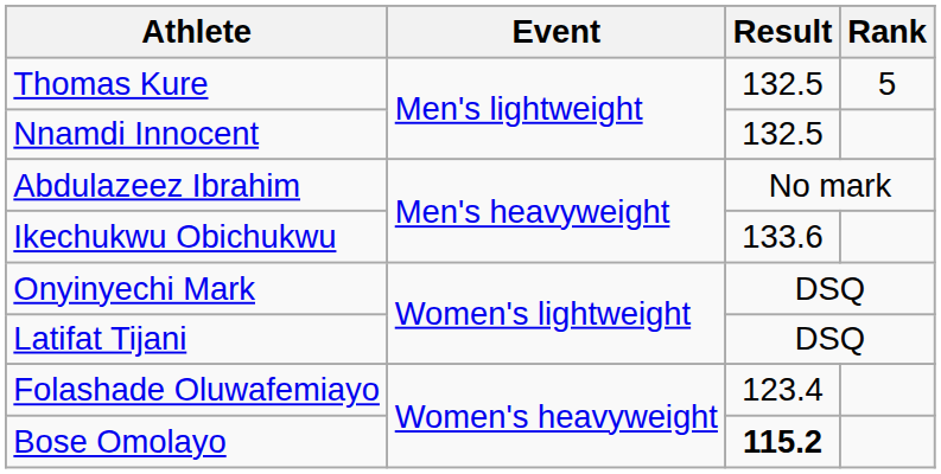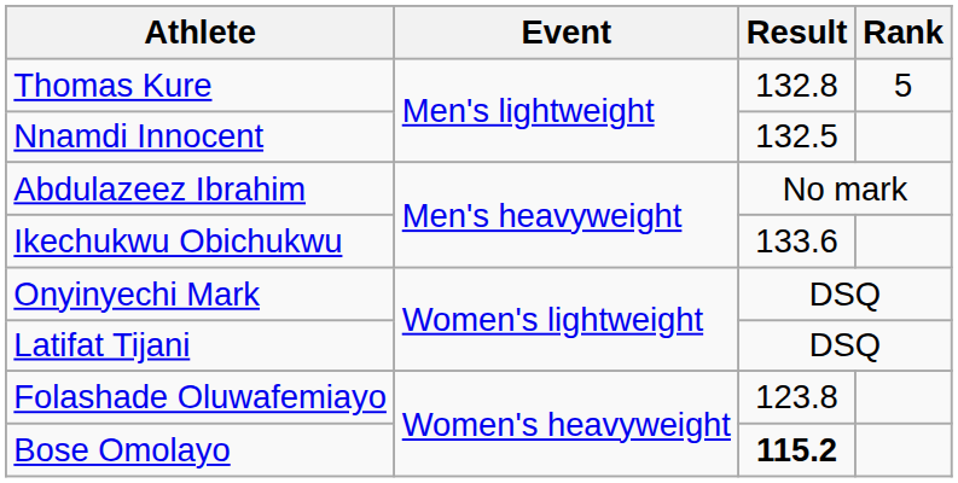 <table class=wikitable style=font-size:90%;text-align:center>
 <tr>
 <th>Athlete</th>
 <th>Event</th>
 <th>Result</th>
 <th>Rank</th>
 </tr>
 <tr>
 <td align=left><a href='#'>Thomas Kure</a></td>
 <td align=left rowspan=2><a href='#'>Men's lightweight</a></td>
-<td>132.5</td>
+<td>132.8</td>
 <td>5</td>
 </tr>
 <tr>
 <td align=left><a href='#'>Nnamdi Innocent</a></td>
 <td>132.5</td>
 <td></td>
 </tr>
 <tr>
 <td align=left><a href='#'>Abdulazeez Ibrahim</a></td>
 <td align=left rowspan=2><a href='#'>Men's heavyweight</a></td>
 <td colspan=2>No mark</td>
 </tr>
 <tr>
 <td align=left><a href='#'>Ikechukwu Obichukwu</a></td>
 <td>133.6</td>
 <td></td>
 </tr>
 <tr>
 <td align=left><a href='#'>Onyinyechi Mark</a></td>
 <td align=left rowspan=2><a href='#'>Women's lightweight</a></td>
 <td colspan=2>DSQ</td>
 </tr>
 <tr>
 <td align=left><a href='#'>Latifat Tijani</a></td>
 <td colspan=2>DSQ</td>
 </tr>
 <tr>
 <td align=left><a href='#'>Folashade Oluwafemiayo</a></td>
 <td align=left rowspan=2><a href='#'>Women's heavyweight</a></td>
-<td>123.4</td>
+<td>123.8</td>
 <td></td>
 </tr>
 <tr>
 <td align=left><a href='#'>Bose Omolayo</a></td>
 <td><strong>115.2</strong></td>
 <td></td>
 </tr>
 </table>
